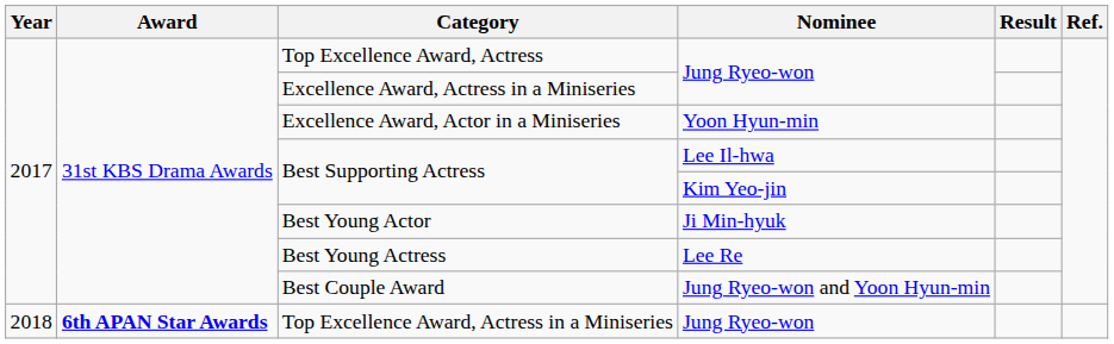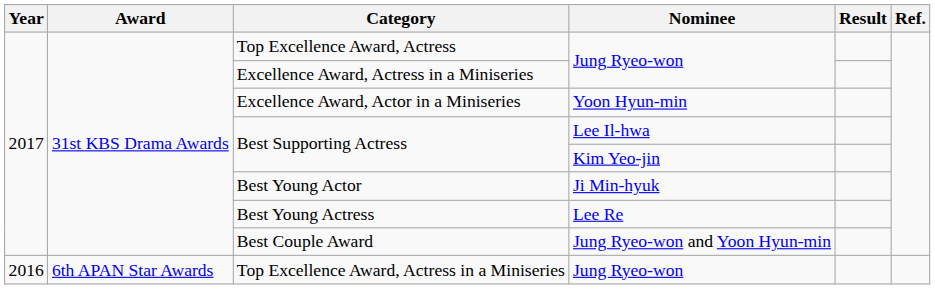 <table class="wikitable">
 <tr>
 <th>Year</th>
 <th>Award</th>
 <th>Category</th>
 <th>Nominee</th>
 <th>Result</th>
 <th>Ref.</th>
 </tr>
 <tr>
 <td rowspan="8">2017</td>
 <td rowspan="8"><a href='#'>31st KBS Drama Awards</a></td>
 <td>Top Excellence Award, Actress</td>
 <td rowspan="2"><a href='#'>Jung Ryeo-won</a></td>
 <td></td>
 <td rowspan="8"></td>
 </tr>
 <tr>
 <td>Excellence Award, Actress in a Miniseries</td>
 <td></td>
 </tr>
 <tr>
 <td>Excellence Award, Actor in a Miniseries</td>
 <td><a href='#'>Yoon Hyun-min</a></td>
 <td></td>
 </tr>
 <tr>
 <td rowspan="2">Best Supporting Actress</td>
 <td><a href='#'>Lee Il-hwa</a></td>
 <td></td>
 </tr>
 <tr>
 <td><a href='#'>Kim Yeo-jin</a></td>
 <td></td>
 </tr>
 <tr>
 <td>Best Young Actor</td>
 <td><a href='#'>Ji Min-hyuk</a></td>
 <td></td>
 </tr>
 <tr>
 <td>Best Young Actress</td>
 <td><a href='#'>Lee Re</a></td>
 <td></td>
 </tr>
 <tr>
 <td>Best Couple Award</td>
 <td><a href='#'>Jung Ryeo-won</a> and <a href='#'>Yoon Hyun-min</a></td>
 <td></td>
 </tr>
 <tr>
-<td>2018</td>
-<td><strong><a href='#'>6th APAN Star Awards</a></strong></td>
+<td>2016</td>
+<td><a href='#'>6th APAN Star Awards</a></td>
 <td>Top Excellence Award, Actress in a Miniseries</td>
 <td><a href='#'>Jung Ryeo-won</a></td>
 <td></td>
 <td></td>
 </tr>
 </table>
